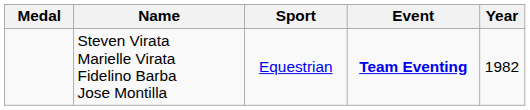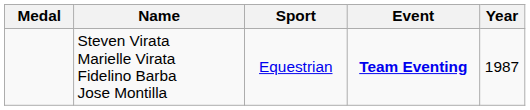 <table class="wikitable"  style="font-size:100%;  text-align:center;">
 <tr>
 <th width="65">Medal</th>
 <th width="170">Name</th>
 <th width="100">Sport</th>
 <th width="130">Event</th>
 <th width="40">Year</th>
 </tr>
 <tr>
 <td></td>
 <td align=left>Steven Virata<br>Marielle Virata<br>Fidelino Barba<br>Jose Montilla</td>
 <td><a href='#'>Equestrian</a></td>
 <td><strong><a href='#'>Team Eventing</a></strong></td>
-<td>1982</td>
+<td>1987</td>
 </tr>
 </table>
